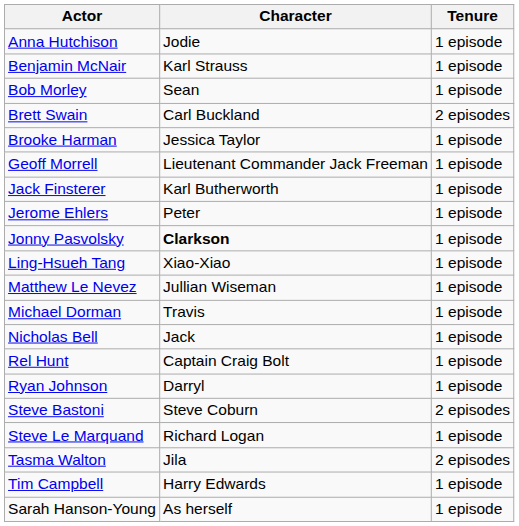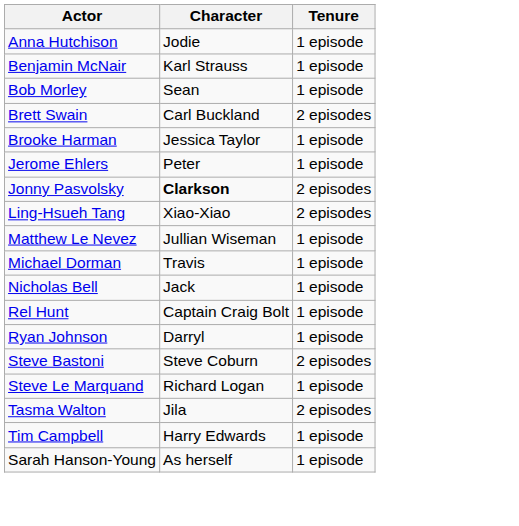 <table class="wikitable sortable">
 <tr>
 <th>Actor</th>
 <th>Character</th>
 <th>Tenure</th>
 </tr>
 <tr>
 <td><a href='#'>Anna Hutchison</a></td>
 <td>Jodie</td>
 <td>1 episode</td>
 </tr>
 <tr>
 <td><a href='#'>Benjamin McNair</a></td>
 <td>Karl Strauss</td>
 <td>1 episode</td>
 </tr>
 <tr>
 <td><a href='#'>Bob Morley</a></td>
 <td>Sean</td>
 <td>1 episode</td>
 </tr>
 <tr>
 <td><a href='#'>Brett Swain</a></td>
 <td>Carl Buckland</td>
 <td>2 episodes</td>
 </tr>
 <tr>
 <td><a href='#'>Brooke Harman</a></td>
 <td>Jessica Taylor</td>
 <td>1 episode</td>
 </tr>
 <tr>
-<td><a href='#'>Geoff Morrell</a></td>
-<td>Lieutenant Commander Jack Freeman</td>
-<td>1 episode</td>
-</tr>
-<tr>
-<td><a href='#'>Jack Finsterer</a></td>
-<td>Karl Butherworth</td>
-<td>1 episode</td>
-</tr>
-<tr>
 <td><a href='#'>Jerome Ehlers</a></td>
 <td>Peter</td>
 <td>1 episode</td>
 </tr>
 <tr>
 <td><a href='#'>Jonny Pasvolsky</a></td>
 <td><strong>Clarkson</strong></td>
-<td>1 episode</td>
+<td>2 episodes</td>
 </tr>
 <tr>
 <td><a href='#'>Ling-Hsueh Tang</a></td>
 <td>Xiao-Xiao</td>
-<td>1 episode</td>
+<td>2 episodes</td>
 </tr>
 <tr>
 <td><a href='#'>Matthew Le Nevez</a></td>
 <td>Jullian Wiseman</td>
 <td>1 episode</td>
 </tr>
 <tr>
 <td><a href='#'>Michael Dorman</a></td>
 <td>Travis</td>
 <td>1 episode</td>
 </tr>
 <tr>
 <td><a href='#'>Nicholas Bell</a></td>
 <td>Jack</td>
 <td>1 episode</td>
 </tr>
 <tr>
 <td><a href='#'>Rel Hunt</a></td>
 <td>Captain Craig Bolt</td>
 <td>1 episode</td>
 </tr>
 <tr>
 <td><a href='#'>Ryan Johnson</a></td>
 <td>Darryl</td>
 <td>1 episode</td>
 </tr>
 <tr>
 <td><a href='#'>Steve Bastoni</a></td>
 <td>Steve Coburn</td>
 <td>2 episodes</td>
 </tr>
 <tr>
 <td><a href='#'>Steve Le Marquand</a></td>
 <td>Richard Logan</td>
 <td>1 episode</td>
 </tr>
 <tr>
 <td><a href='#'>Tasma Walton</a></td>
 <td>Jila</td>
 <td>2 episodes</td>
 </tr>
 <tr>
 <td><a href='#'>Tim Campbell</a></td>
 <td>Harry Edwards</td>
 <td>1 episode</td>
 </tr>
 <tr>
 <td>Sarah Hanson-Young</td>
 <td>As herself</td>
 <td>1 episode</td>
 </tr>
 </table>
